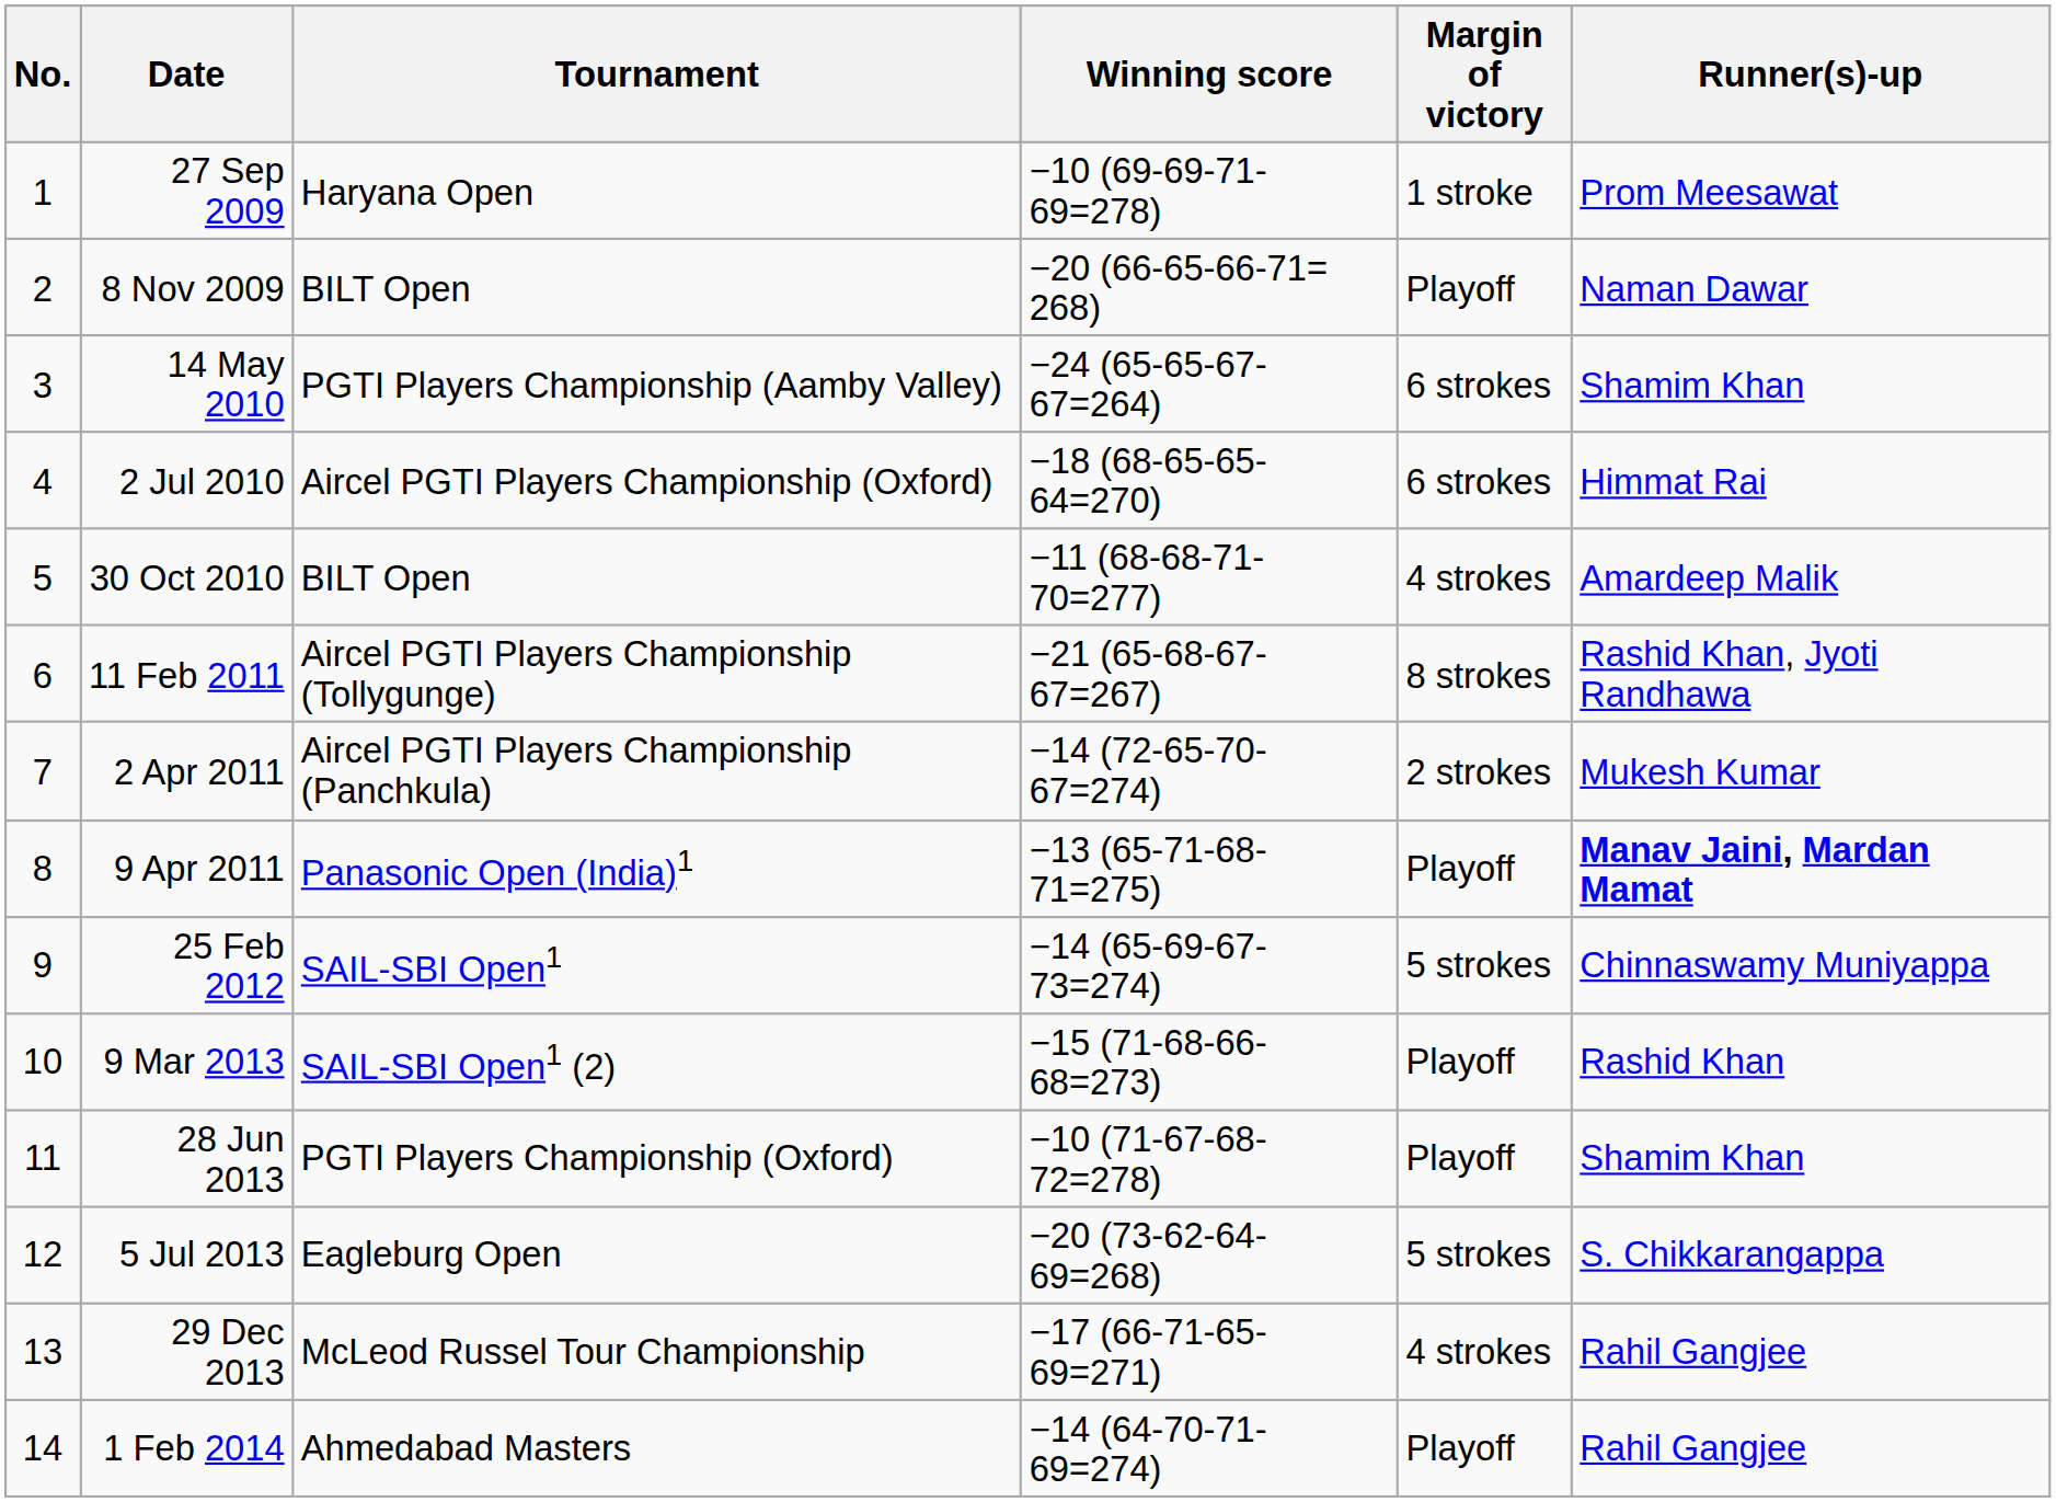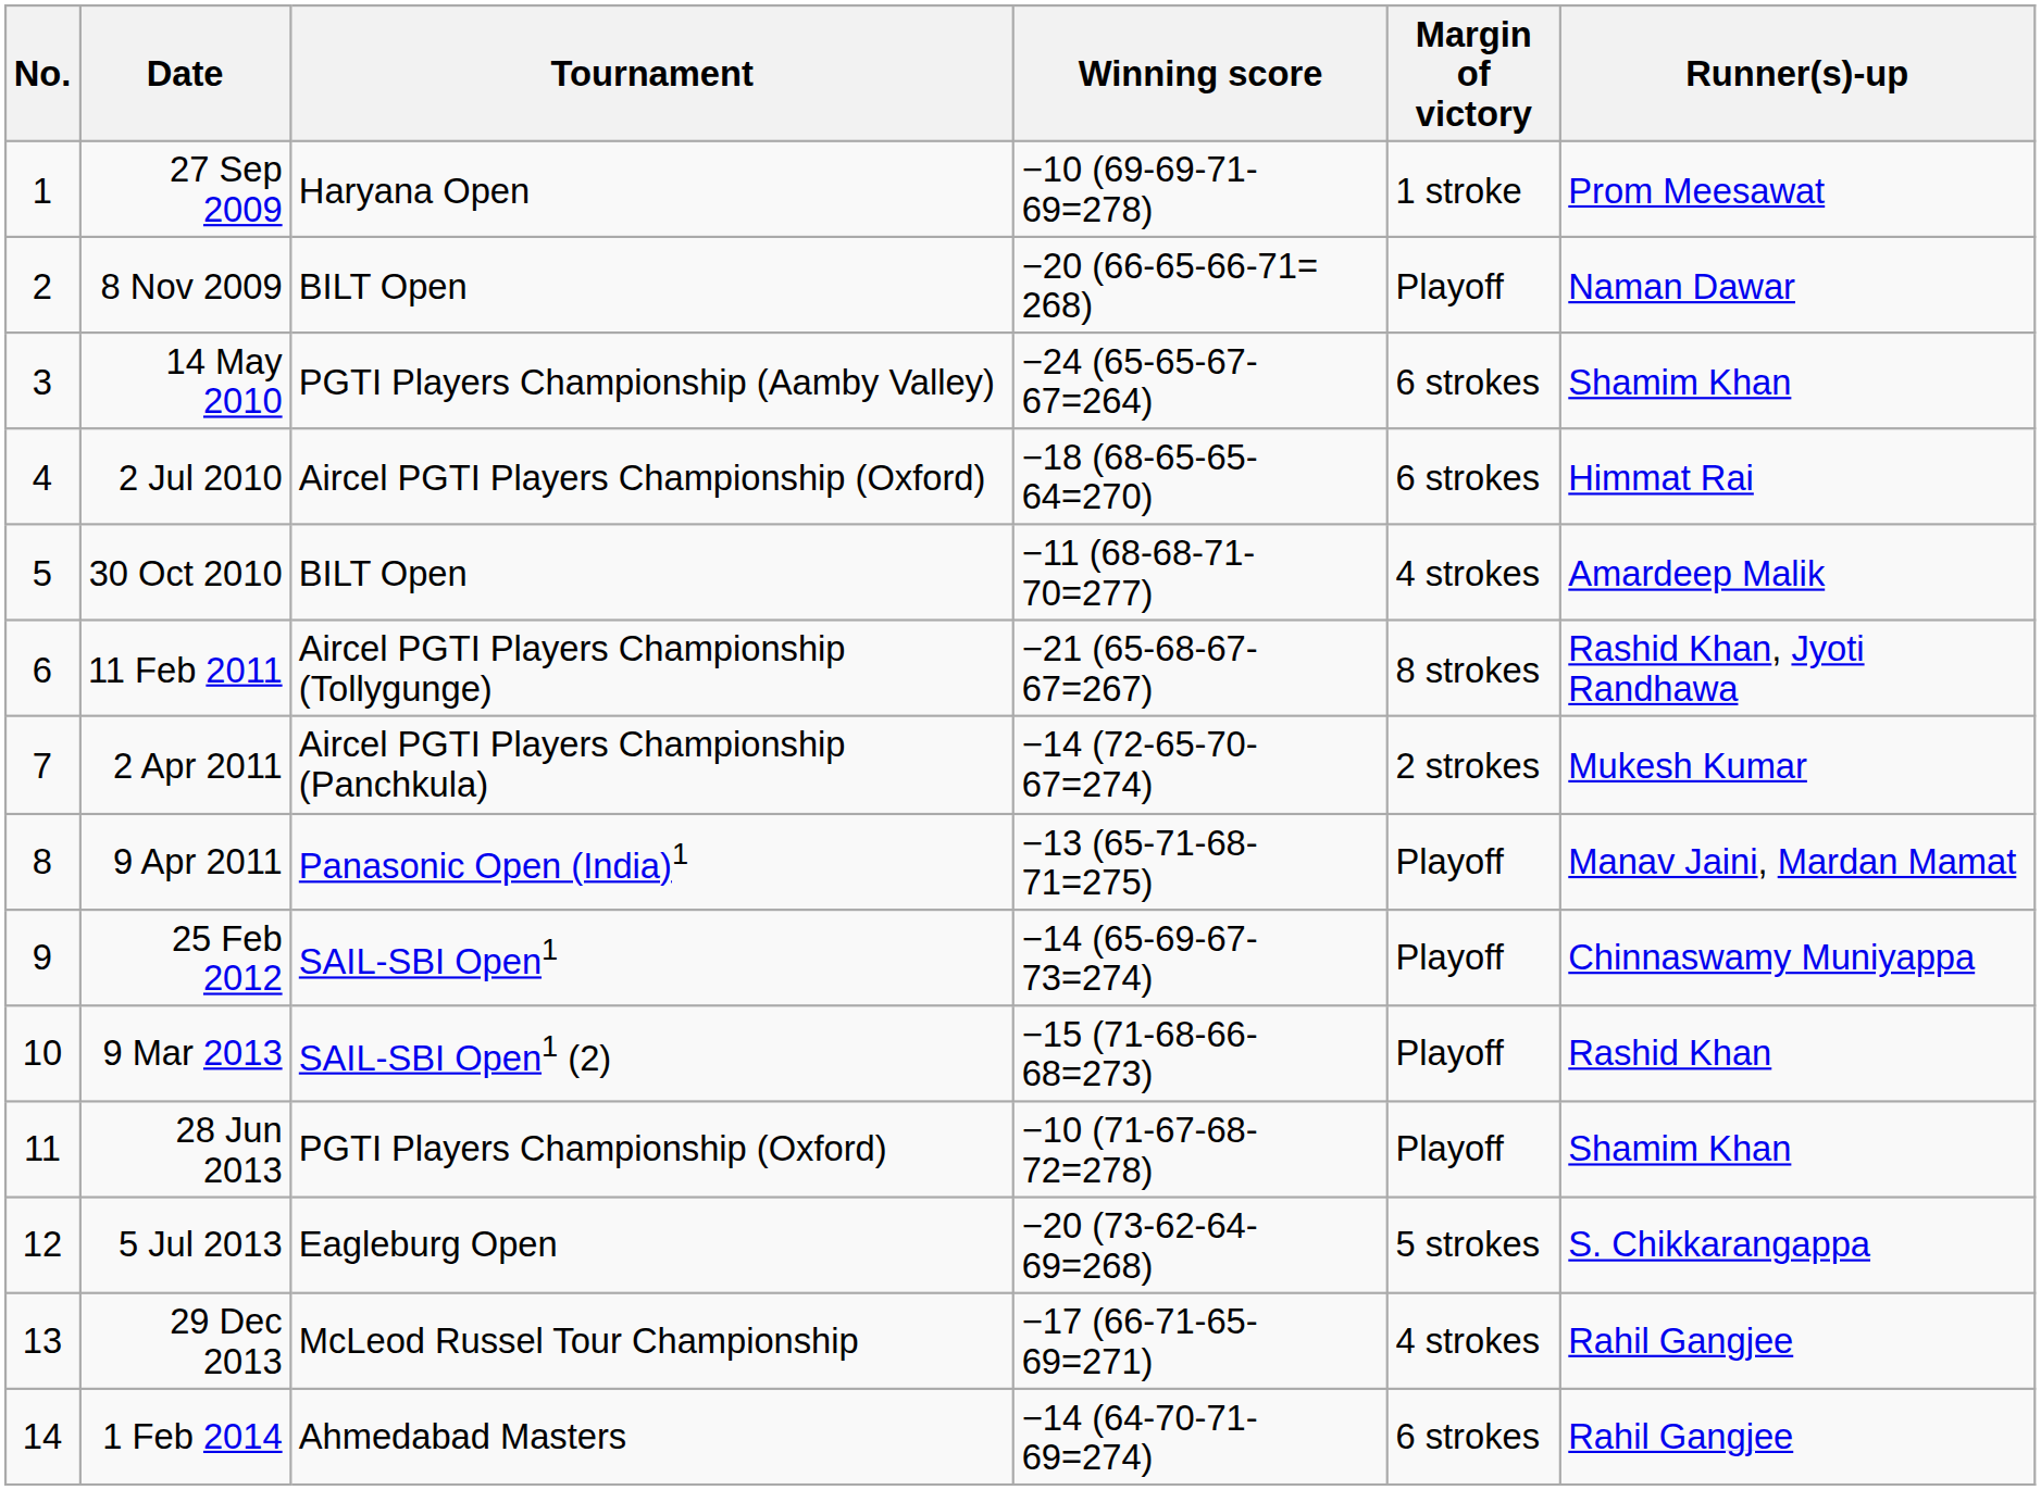 <table class="wikitable" style="font-size:95%;">
 <tr>
 <th>No.</th>
 <th>Date</th>
 <th>Tournament</th>
 <th>Winning score</th>
 <th>Margin of<br>victory</th>
 <th>Runner(s)-up</th>
 </tr>
 <tr>
 <td align=center>1</td>
 <td align=right>27 Sep <a href='#'>2009</a></td>
 <td>Haryana Open</td>
 <td>−10 (69-69-71-69=278)</td>
 <td>1 stroke</td>
 <td> <a href='#'>Prom Meesawat</a></td>
 </tr>
 <tr>
 <td align=center>2</td>
 <td align=right>8 Nov 2009</td>
 <td>BILT Open</td>
 <td>−20 (66-65-66-71= 268)</td>
 <td>Playoff</td>
 <td> <a href='#'>Naman Dawar</a></td>
 </tr>
 <tr>
 <td align=center>3</td>
 <td align=right>14 May <a href='#'>2010</a></td>
 <td>PGTI Players Championship (Aamby Valley)</td>
 <td>−24 (65-65-67-67=264)</td>
 <td>6 strokes</td>
 <td> <a href='#'>Shamim Khan</a></td>
 </tr>
 <tr>
 <td align=center>4</td>
 <td align=right>2 Jul 2010</td>
 <td>Aircel PGTI Players Championship (Oxford)</td>
 <td>−18 (68-65-65-64=270)</td>
 <td>6 strokes</td>
 <td> <a href='#'>Himmat Rai</a></td>
 </tr>
 <tr>
 <td align=center>5</td>
 <td align=right>30 Oct 2010</td>
 <td>BILT Open</td>
 <td>−11 (68-68-71-70=277)</td>
 <td>4 strokes</td>
 <td> <a href='#'>Amardeep Malik</a></td>
 </tr>
 <tr>
 <td align=center>6</td>
 <td align=right>11 Feb <a href='#'>2011</a></td>
 <td>Aircel PGTI Players Championship (Tollygunge)</td>
 <td>−21 (65-68-67-67=267)</td>
 <td>8 strokes</td>
 <td> <a href='#'>Rashid Khan</a>,  <a href='#'>Jyoti Randhawa</a></td>
 </tr>
 <tr>
 <td align=center>7</td>
 <td align=right>2 Apr 2011</td>
 <td>Aircel PGTI Players Championship (Panchkula)</td>
 <td>−14 (72-65-70-67=274)</td>
 <td>2 strokes</td>
 <td> <a href='#'>Mukesh Kumar</a></td>
 </tr>
 <tr>
 <td align=center>8</td>
 <td align=right>9 Apr 2011</td>
 <td><a href='#'>Panasonic Open (India)</a><sup>1</sup></td>
 <td>−13 (65-71-68-71=275)</td>
 <td>Playoff</td>
-<td><strong> <a href='#'>Manav Jaini</a>,  <a href='#'>Mardan Mamat</a></strong></td>
+<td> <a href='#'>Manav Jaini</a>,  <a href='#'>Mardan Mamat</a></td>
 </tr>
 <tr>
 <td align=center>9</td>
 <td align=right>25 Feb <a href='#'>2012</a></td>
 <td><a href='#'>SAIL-SBI Open</a><sup>1</sup></td>
 <td>−14 (65-69-67-73=274)</td>
-<td>5 strokes</td>
+<td>Playoff</td>
 <td> <a href='#'>Chinnaswamy Muniyappa</a></td>
 </tr>
 <tr>
 <td align=center>10</td>
 <td align=right>9 Mar <a href='#'>2013</a></td>
 <td><a href='#'>SAIL-SBI Open</a><sup>1</sup> (2)</td>
 <td>−15 (71-68-66-68=273)</td>
 <td>Playoff</td>
 <td> <a href='#'>Rashid Khan</a></td>
 </tr>
 <tr>
 <td align=center>11</td>
 <td align=right>28 Jun 2013</td>
 <td>PGTI Players Championship (Oxford)</td>
 <td>−10 (71-67-68-72=278)</td>
 <td>Playoff</td>
 <td> <a href='#'>Shamim Khan</a></td>
 </tr>
 <tr>
 <td align=center>12</td>
 <td align=right>5 Jul 2013</td>
 <td>Eagleburg Open</td>
 <td>−20 (73-62-64-69=268)</td>
 <td>5 strokes</td>
 <td> <a href='#'>S. Chikkarangappa</a></td>
 </tr>
 <tr>
 <td align=center>13</td>
 <td align=right>29 Dec 2013</td>
 <td>McLeod Russel Tour Championship</td>
 <td>−17 (66-71-65-69=271)</td>
 <td>4 strokes</td>
 <td> <a href='#'>Rahil Gangjee</a></td>
 </tr>
 <tr>
 <td align=center>14</td>
 <td align=right>1 Feb <a href='#'>2014</a></td>
 <td>Ahmedabad Masters</td>
 <td>−14 (64-70-71-69=274)</td>
-<td>Playoff</td>
+<td>6 strokes</td>
 <td> <a href='#'>Rahil Gangjee</a></td>
 </tr>
 </table>
